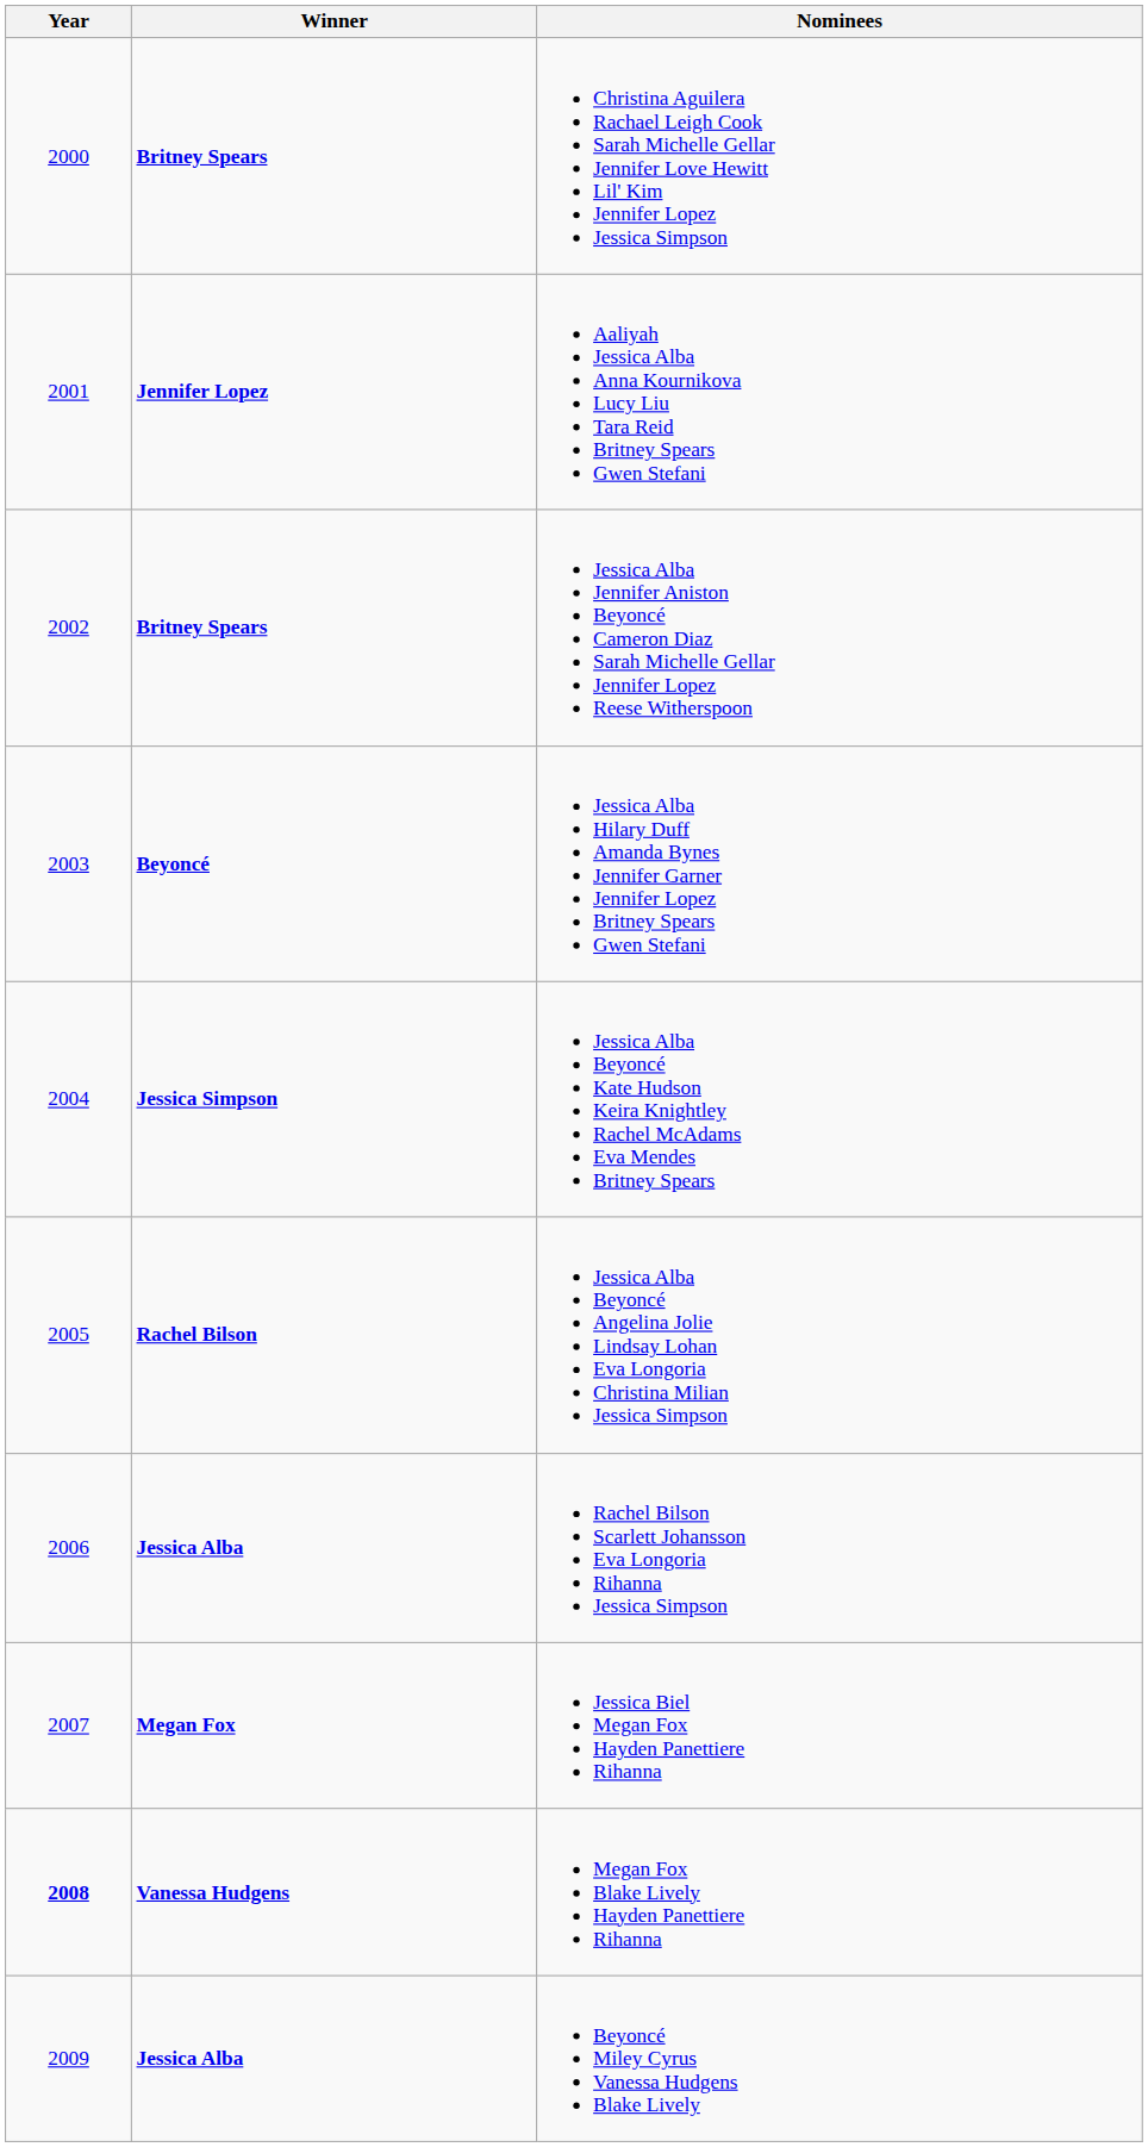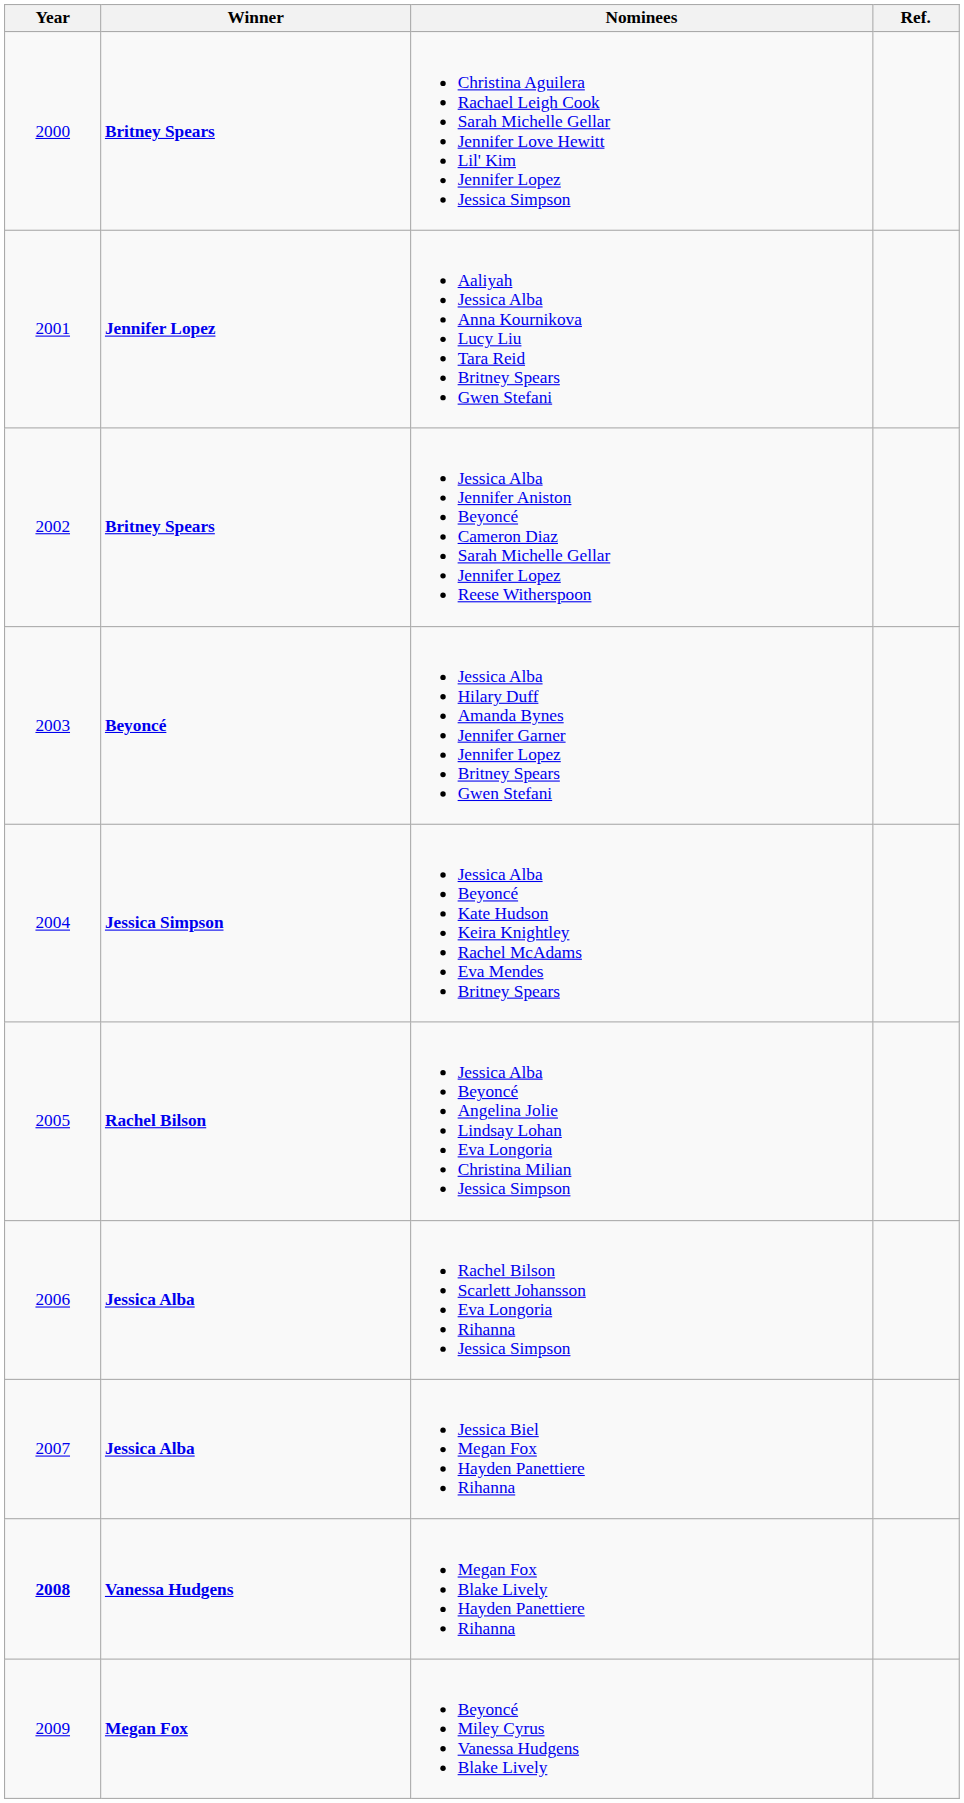 <table class="wikitable" width=70%>
 <tr>
 <th>Year</th>
 <th>Winner</th>
 <th>Nominees</th>
+<th>Ref.</th>
 </tr>
 <tr>
 <td align="center"><a href='#'>2000</a></td>
 <td><strong><a href='#'>Britney Spears</a></strong></td>
 <td><br><ul><li><a href='#'>Christina Aguilera</a></li><li><a href='#'>Rachael Leigh Cook</a></li><li><a href='#'>Sarah Michelle Gellar</a></li><li><a href='#'>Jennifer Love Hewitt</a></li><li><a href='#'>Lil' Kim</a></li><li><a href='#'>Jennifer Lopez</a></li><li><a href='#'>Jessica Simpson</a></li></ul></td>
+<td align="center"></td>
 </tr>
 <tr>
 <td align="center"><a href='#'>2001</a></td>
 <td><strong><a href='#'>Jennifer Lopez</a></strong></td>
 <td><br><ul><li><a href='#'>Aaliyah</a></li><li><a href='#'>Jessica Alba</a></li><li><a href='#'>Anna Kournikova</a></li><li><a href='#'>Lucy Liu</a></li><li><a href='#'>Tara Reid</a></li><li><a href='#'>Britney Spears</a></li><li><a href='#'>Gwen Stefani</a></li></ul></td>
+<td align="center"></td>
 </tr>
 <tr>
 <td align="center"><a href='#'>2002</a></td>
 <td><strong><a href='#'>Britney Spears</a></strong></td>
 <td><br><ul><li><a href='#'>Jessica Alba</a></li><li><a href='#'>Jennifer Aniston</a></li><li><a href='#'>Beyoncé</a></li><li><a href='#'>Cameron Diaz</a></li><li><a href='#'>Sarah Michelle Gellar</a></li><li><a href='#'>Jennifer Lopez</a></li><li><a href='#'>Reese Witherspoon</a></li></ul></td>
+<td align="center"></td>
 </tr>
 <tr>
 <td align="center"><a href='#'>2003</a></td>
 <td><strong><a href='#'>Beyoncé</a></strong></td>
 <td><br><ul><li><a href='#'>Jessica Alba</a></li><li><a href='#'>Hilary Duff</a></li><li><a href='#'>Amanda Bynes</a></li><li><a href='#'>Jennifer Garner</a></li><li><a href='#'>Jennifer Lopez</a></li><li><a href='#'>Britney Spears</a></li><li><a href='#'>Gwen Stefani</a></li></ul></td>
+<td align="center"></td>
 </tr>
 <tr>
 <td align="center"><a href='#'>2004</a></td>
 <td><strong><a href='#'>Jessica Simpson</a></strong></td>
 <td><br><ul><li><a href='#'>Jessica Alba</a></li><li><a href='#'>Beyoncé</a></li><li><a href='#'>Kate Hudson</a></li><li><a href='#'>Keira Knightley</a></li><li><a href='#'>Rachel McAdams</a></li><li><a href='#'>Eva Mendes</a></li><li><a href='#'>Britney Spears</a></li></ul></td>
+<td align="center"></td>
 </tr>
 <tr>
 <td align="center"><a href='#'>2005</a></td>
 <td><strong><a href='#'>Rachel Bilson</a></strong></td>
 <td><br><ul><li><a href='#'>Jessica Alba</a></li><li><a href='#'>Beyoncé</a></li><li><a href='#'>Angelina Jolie</a></li><li><a href='#'>Lindsay Lohan</a></li><li><a href='#'>Eva Longoria</a></li><li><a href='#'>Christina Milian</a></li><li><a href='#'>Jessica Simpson</a></li></ul></td>
+<td align="center"></td>
 </tr>
 <tr>
 <td align="center"><a href='#'>2006</a></td>
 <td><strong><a href='#'>Jessica Alba</a></strong></td>
 <td><br><ul><li><a href='#'>Rachel Bilson</a></li><li><a href='#'>Scarlett Johansson</a></li><li><a href='#'>Eva Longoria</a></li><li><a href='#'>Rihanna</a></li><li><a href='#'>Jessica Simpson</a></li></ul></td>
+<td align="center"></td>
 </tr>
 <tr>
 <td align="center"><a href='#'>2007</a></td>
-<td><strong><a href='#'>Megan Fox</a></strong></td>
+<td><strong><a href='#'>Jessica Alba</a></strong></td>
 <td><br><ul><li><a href='#'>Jessica Biel</a></li><li><a href='#'>Megan Fox</a></li><li><a href='#'>Hayden Panettiere</a></li><li><a href='#'>Rihanna</a></li></ul></td>
+<td align="center"></td>
 </tr>
 <tr>
 <td align="center"><strong><a href='#'>2008</a></strong></td>
 <td><strong><a href='#'>Vanessa Hudgens</a></strong></td>
 <td><br><ul><li><a href='#'>Megan Fox</a></li><li><a href='#'>Blake Lively</a></li><li><a href='#'>Hayden Panettiere</a></li><li><a href='#'>Rihanna</a></li></ul></td>
+<td align="center"></td>
 </tr>
 <tr>
 <td align="center"><a href='#'>2009</a></td>
-<td><strong><a href='#'>Jessica Alba</a></strong></td>
+<td><strong><a href='#'>Megan Fox</a></strong></td>
 <td><br><ul><li><a href='#'>Beyoncé</a></li><li><a href='#'>Miley Cyrus</a></li><li><a href='#'>Vanessa Hudgens</a></li><li><a href='#'>Blake Lively</a></li></ul></td>
+<td align="center"></td>
 </tr>
 </table>
